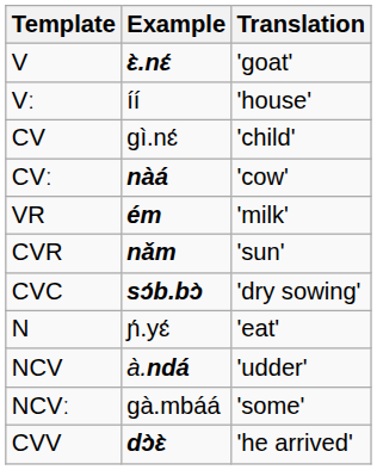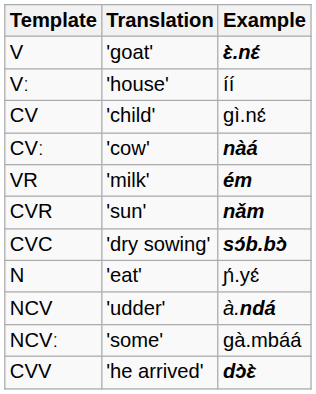 <table class="wikitable" style="margin-left: auto; margin-right: auto; border: none;">
 <tr>
 <th>Template</th>
+<th>Translation</th>
 <th>Example</th>
-<th>Translation</th>
 </tr>
 <tr>
 <td>V</td>
+<td>'goat'</td>
 <td><strong><em>ɛ̀<strong>.nɛ́<em></td>
-<td>'goat'</td>
 </tr>
 <tr>
 <td>Vː</td>
+<td>'house'</td>
 <td></em></strong>íí<strong><em></td>
-<td>'house'</td>
 </tr>
 <tr>
 <td>CV</td>
+<td>'child'</td>
 <td></em>gì.</strong>nɛ́</em></strong></td>
-<td>'child'</td>
 </tr>
 <tr>
 <td>CVː</td>
+<td>'cow'</td>
 <td><strong><em>nàá</em></strong></td>
-<td>'cow'</td>
 </tr>
 <tr>
 <td>VR</td>
+<td>'milk'</td>
 <td><strong><em>ém</em></strong></td>
-<td>'milk'</td>
 </tr>
 <tr>
 <td>CVR</td>
+<td>'sun'</td>
 <td><strong><em>nǎm</em></strong></td>
-<td>'sun'</td>
 </tr>
 <tr>
 <td>CVC</td>
+<td>'dry sowing'</td>
 <td><strong><em>sɔ́b<strong>.bɔ̀<em></td>
-<td>'dry sowing'</td>
 </tr>
 <tr>
 <td>N</td>
+<td>'eat'</td>
 <td></em></strong>ɲ́</strong>.yɛ́</em></td>
-<td>'eat'</td>
 </tr>
 <tr>
 <td>NCV</td>
+<td>'udder'</td>
 <td><em>à.<strong>ndá<strong><em></td>
-<td>'udder'</td>
 </tr>
 <tr>
 <td>NCVː</td>
+<td>'some'</td>
 <td></em>gà.</strong>mbáá</em></strong></td>
-<td>'some'</td>
 </tr>
 <tr>
 <td>CVV</td>
+<td>'he arrived'</td>
 <td><strong><em>dɔ̀ɛ̀</em></strong></td>
-<td>'he arrived'</td>
 </tr>
 </table>
